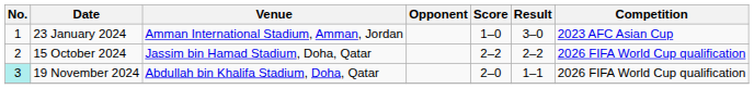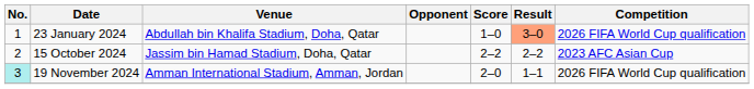 <table class="wikitable">
 <tr>
 <th>No.</th>
 <th>Date</th>
 <th>Venue</th>
 <th>Opponent</th>
 <th>Score</th>
 <th>Result</th>
 <th>Competition</th>
 </tr>
 <tr>
 <td align=center>1</td>
 <td>23 January 2024</td>
-<td><a href='#'>Amman International Stadium</a>, <a href='#'>Amman</a>, Jordan</td>
+<td><a href='#'>Abdullah bin Khalifa Stadium</a>, <a href='#'>Doha</a>, Qatar</td>
 <td></td>
 <td align=center>1–0</td>
-<td align=center>3–0</td>
-<td><a href='#'>2023 AFC Asian Cup</a></td>
+<td align=center style="background: lightsalmon;">3–0</td>
+<td><a href='#'>2026 FIFA World Cup qualification</a></td>
 </tr>
 <tr>
 <td align=center>2</td>
 <td>15 October 2024</td>
 <td><a href='#'>Jassim bin Hamad Stadium</a>, Doha, Qatar</td>
 <td></td>
 <td align=center>2–2</td>
 <td align=center>2–2</td>
-<td><a href='#'>2026 FIFA World Cup qualification</a></td>
+<td><a href='#'>2023 AFC Asian Cup</a></td>
 </tr>
 <tr>
 <td align=center style="background: paleturquoise;">3</td>
 <td>19 November 2024</td>
-<td><a href='#'>Abdullah bin Khalifa Stadium</a>, <a href='#'>Doha</a>, Qatar</td>
+<td><a href='#'>Amman International Stadium</a>, <a href='#'>Amman</a>, Jordan</td>
 <td></td>
 <td align=center>2–0</td>
 <td align=center>1–1</td>
 <td>2026 FIFA World Cup qualification</td>
 </tr>
 <tr>
 </tr>
 </table>
